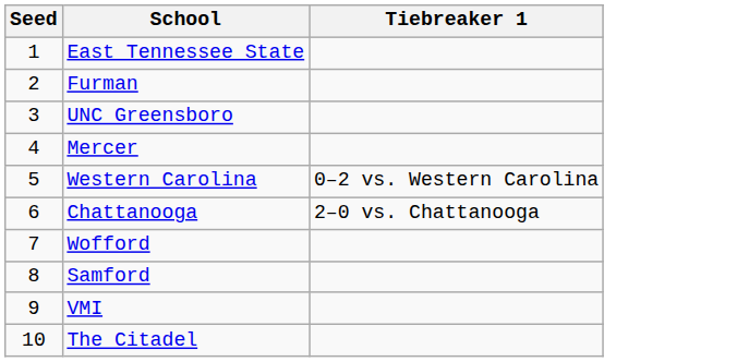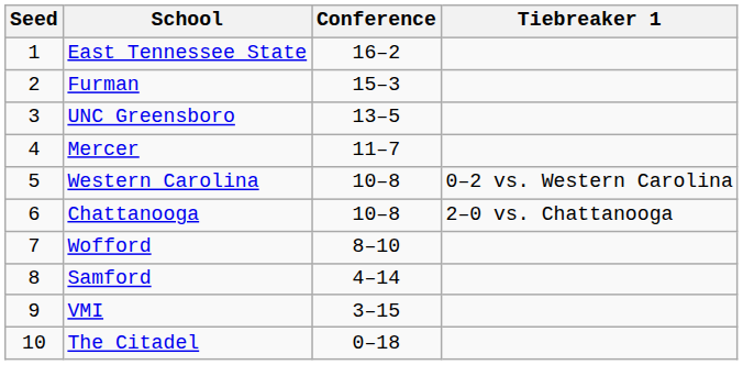 <table class="wikitable" style="white-space:nowrap; font-size:95%;text-align:center">
 <tr>
 <th>Seed</th>
 <th>School</th>
+<th>Conference</th>
 <th>Tiebreaker 1</th>
 </tr>
 <tr>
 <td>1</td>
 <td align=left><a href='#'>East Tennessee State</a></td>
+<td>16–2</td>
 <td></td>
 </tr>
 <tr>
 <td>2</td>
 <td align=left><a href='#'>Furman</a></td>
+<td>15–3</td>
 <td></td>
 </tr>
 <tr>
 <td>3</td>
 <td align=left><a href='#'>UNC Greensboro</a></td>
+<td>13–5</td>
 <td align=left></td>
 </tr>
 <tr>
 <td>4</td>
 <td align=left><a href='#'>Mercer</a></td>
+<td>11–7</td>
 <td align=left></td>
 </tr>
 <tr>
 <td>5</td>
 <td align=left><a href='#'>Western Carolina</a></td>
+<td>10–8</td>
 <td align=left>0–2 vs. Western Carolina</td>
 </tr>
 <tr>
 <td>6</td>
 <td align=left><a href='#'>Chattanooga</a></td>
+<td>10–8</td>
 <td align=left>2–0 vs. Chattanooga</td>
 </tr>
 <tr>
 <td>7</td>
 <td align=left><a href='#'>Wofford</a></td>
+<td>8–10</td>
 <td align=left></td>
 </tr>
 <tr>
 <td>8</td>
 <td align=left><a href='#'>Samford</a></td>
+<td>4–14</td>
 <td align=left></td>
 </tr>
 <tr>
 <td>9</td>
 <td align=left><a href='#'>VMI</a></td>
+<td>3–15</td>
 <td align=left></td>
 </tr>
 <tr>
 <td>10</td>
 <td align=left><a href='#'>The Citadel</a></td>
+<td>0–18</td>
 <td align=left></td>
 </tr>
 </table>
